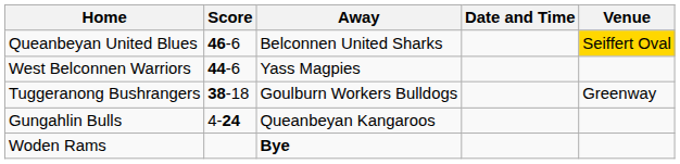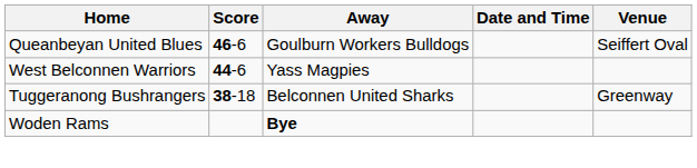 <table class="wikitable">
 <tr>
 <th>Home</th>
 <th>Score</th>
 <th>Away</th>
 <th>Date and Time</th>
 <th>Venue</th>
 </tr>
 <tr>
 <td> Queanbeyan United Blues</td>
 <td><strong>46</strong>-6</td>
-<td> Belconnen United Sharks</td>
+<td> Goulburn Workers Bulldogs</td>
 <td></td>
-<td style="background: gold;">Seiffert Oval</td>
+<td>Seiffert Oval</td>
 </tr>
 <tr>
 <td> West Belconnen Warriors</td>
 <td><strong>44</strong>-6</td>
 <td> Yass Magpies</td>
 <td></td>
 <td></td>
 </tr>
 <tr>
 <td> Tuggeranong Bushrangers</td>
 <td><strong>38</strong>-18</td>
-<td> Goulburn Workers Bulldogs</td>
+<td> Belconnen United Sharks</td>
 <td></td>
 <td>Greenway</td>
-</tr>
-<tr>
-<td> Gungahlin Bulls</td>
-<td>4-<strong>24</strong></td>
-<td> Queanbeyan Kangaroos</td>
-<td></td>
-<td></td>
 </tr>
 <tr>
 <td> Woden Rams</td>
 <td></td>
 <td><strong>Bye</strong></td>
 <td></td>
 <td></td>
 </tr>
 </table>
